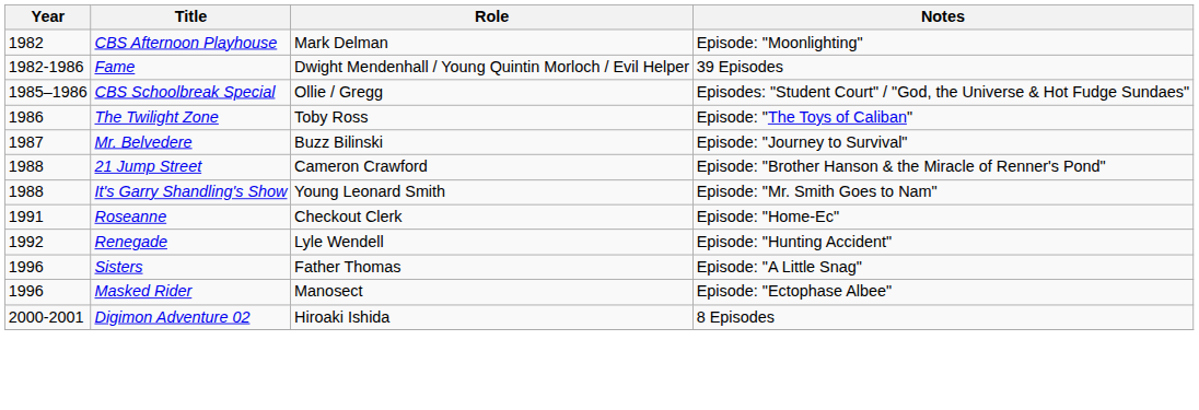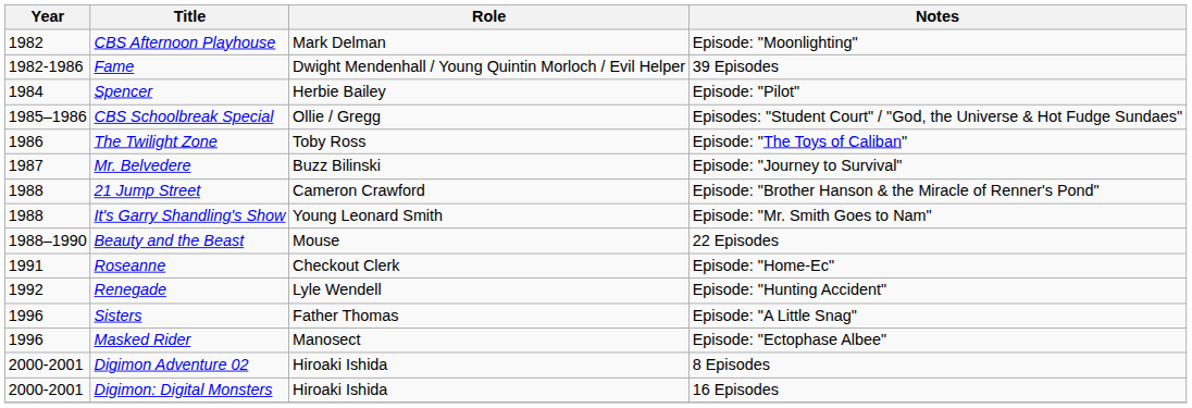 <table class="wikitable sortable">
 <tr>
 <th>Year</th>
 <th>Title</th>
 <th>Role</th>
 <th class="unsortable">Notes</th>
 </tr>
 <tr>
 <td>1982</td>
 <td><em><a href='#'>CBS Afternoon Playhouse</a></em></td>
 <td>Mark Delman</td>
 <td>Episode: "Moonlighting"</td>
 </tr>
 <tr>
 <td>1982-1986</td>
 <td><em><a href='#'>Fame</a></em></td>
 <td>Dwight Mendenhall / Young Quintin Morloch / Evil Helper</td>
 <td>39 Episodes</td>
+</tr>
+<tr>
+<td>1984</td>
+<td><em><a href='#'>Spencer</a></em></td>
+<td>Herbie Bailey</td>
+<td>Episode: "Pilot"</td>
 </tr>
 <tr>
 <td>1985–1986</td>
 <td><em><a href='#'>CBS Schoolbreak Special</a></em></td>
 <td>Ollie / Gregg</td>
 <td>Episodes: "Student Court" / "God, the Universe & Hot Fudge Sundaes"</td>
 </tr>
 <tr>
 <td>1986</td>
 <td><em><a href='#'>The Twilight Zone</a></em></td>
 <td>Toby Ross</td>
 <td>Episode: "<a href='#'>The Toys of Caliban</a>"</td>
 </tr>
 <tr>
 <td>1987</td>
 <td><em><a href='#'>Mr. Belvedere</a></em></td>
 <td>Buzz Bilinski</td>
 <td>Episode: "Journey to Survival"</td>
 </tr>
 <tr>
 <td>1988</td>
 <td><em><a href='#'>21 Jump Street</a></em></td>
 <td>Cameron Crawford</td>
 <td>Episode: "Brother Hanson & the Miracle of Renner's Pond"</td>
 </tr>
 <tr>
 <td>1988</td>
 <td><em><a href='#'>It's Garry Shandling's Show</a></em></td>
 <td>Young Leonard Smith</td>
 <td>Episode: "Mr. Smith Goes to Nam"</td>
 </tr>
 <tr>
+<td>1988–1990</td>
+<td><em><a href='#'>Beauty and the Beast</a></em></td>
+<td>Mouse</td>
+<td>22 Episodes</td>
+</tr>
+<tr>
 <td>1991</td>
 <td><em><a href='#'>Roseanne</a></em></td>
 <td>Checkout Clerk</td>
 <td>Episode: "Home-Ec"</td>
 </tr>
 <tr>
 <td>1992</td>
 <td><em><a href='#'>Renegade</a></em></td>
 <td>Lyle Wendell</td>
 <td>Episode: "Hunting Accident"</td>
 </tr>
 <tr>
 <td>1996</td>
 <td><em><a href='#'>Sisters</a></em></td>
 <td>Father Thomas</td>
 <td>Episode: "A Little Snag"</td>
 </tr>
 <tr>
 <td>1996</td>
 <td><em><a href='#'>Masked Rider</a></em></td>
 <td>Manosect</td>
 <td>Episode: "Ectophase Albee"</td>
 </tr>
 <tr>
 <td>2000-2001</td>
 <td><em><a href='#'>Digimon Adventure 02</a></em></td>
 <td>Hiroaki Ishida</td>
 <td>8 Episodes</td>
 </tr>
 <tr>
+<td>2000-2001</td>
+<td><em><a href='#'>Digimon: Digital Monsters</a></em></td>
+<td>Hiroaki Ishida</td>
+<td>16 Episodes</td>
+</tr>
+<tr>
 </tr>
 </table>
